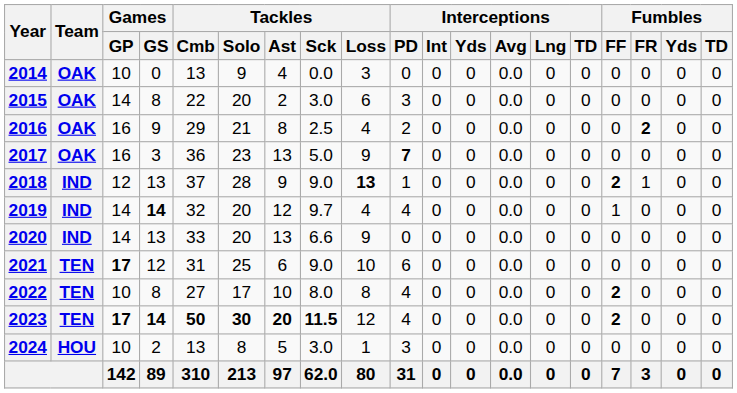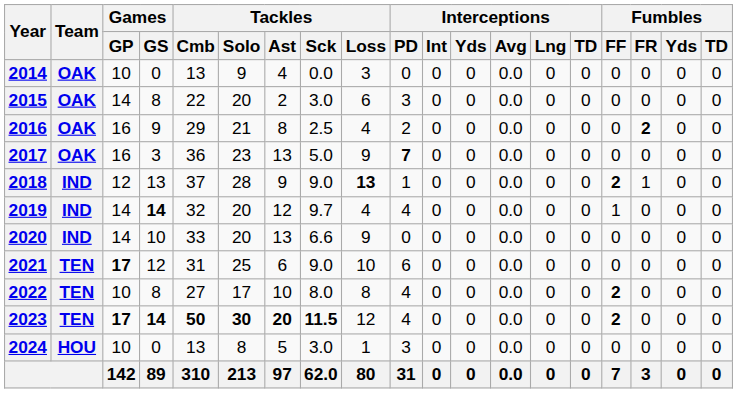 <table class= "wikitable" float="left" border="1" style="text-align:center">
 <tr>
 <th rowspan="2">Year</th>
 <th rowspan="2">Team</th>
 <th colspan="2">Games</th>
 <th colspan="5">Tackles</th>
 <th colspan="6">Interceptions</th>
 <th colspan="4">Fumbles</th>
 </tr>
 <tr>
 <th>GP</th>
 <th>GS</th>
 <th>Cmb</th>
 <th>Solo</th>
 <th>Ast</th>
 <th>Sck</th>
 <th>Loss</th>
 <th>PD</th>
 <th>Int</th>
 <th>Yds</th>
 <th>Avg</th>
 <th>Lng</th>
 <th>TD</th>
 <th>FF</th>
 <th>FR</th>
 <th>Yds</th>
 <th>TD</th>
 </tr>
 <tr>
 <th><a href='#'>2014</a></th>
 <th><a href='#'>OAK</a></th>
 <td>10</td>
 <td>0</td>
 <td>13</td>
 <td>9</td>
 <td>4</td>
 <td>0.0</td>
 <td>3</td>
 <td>0</td>
 <td>0</td>
 <td>0</td>
 <td>0.0</td>
 <td>0</td>
 <td>0</td>
 <td>0</td>
 <td>0</td>
 <td>0</td>
 <td>0</td>
 </tr>
 <tr>
 <th><a href='#'>2015</a></th>
 <th><a href='#'>OAK</a></th>
 <td>14</td>
 <td>8</td>
 <td>22</td>
 <td>20</td>
 <td>2</td>
 <td>3.0</td>
 <td>6</td>
 <td>3</td>
 <td>0</td>
 <td>0</td>
 <td>0.0</td>
 <td>0</td>
 <td>0</td>
 <td>0</td>
 <td>0</td>
 <td>0</td>
 <td>0</td>
 </tr>
 <tr>
 <th><a href='#'>2016</a></th>
 <th><a href='#'>OAK</a></th>
 <td>16</td>
 <td>9</td>
 <td>29</td>
 <td>21</td>
 <td>8</td>
 <td>2.5</td>
 <td>4</td>
 <td>2</td>
 <td>0</td>
 <td>0</td>
 <td>0.0</td>
 <td>0</td>
 <td>0</td>
 <td>0</td>
 <td><strong>2</strong></td>
 <td>0</td>
 <td>0</td>
 </tr>
 <tr>
 <th><a href='#'>2017</a></th>
 <th><a href='#'>OAK</a></th>
 <td>16</td>
 <td>3</td>
 <td>36</td>
 <td>23</td>
 <td>13</td>
 <td>5.0</td>
 <td>9</td>
 <td><strong>7</strong></td>
 <td>0</td>
 <td>0</td>
 <td>0.0</td>
 <td>0</td>
 <td>0</td>
 <td>0</td>
 <td>0</td>
 <td>0</td>
 <td>0</td>
 </tr>
 <tr>
 <th><a href='#'>2018</a></th>
 <th><a href='#'>IND</a></th>
 <td>12</td>
 <td>13</td>
 <td>37</td>
 <td>28</td>
 <td>9</td>
 <td>9.0</td>
 <td><strong>13</strong></td>
 <td>1</td>
 <td>0</td>
 <td>0</td>
 <td>0.0</td>
 <td>0</td>
 <td>0</td>
 <td><strong>2</strong></td>
 <td>1</td>
 <td>0</td>
 <td>0</td>
 </tr>
 <tr>
 <th><a href='#'>2019</a></th>
 <th><a href='#'>IND</a></th>
 <td>14</td>
 <td><strong>14</strong></td>
 <td>32</td>
 <td>20</td>
 <td>12</td>
 <td>9.7</td>
 <td>4</td>
 <td>4</td>
 <td>0</td>
 <td>0</td>
 <td>0.0</td>
 <td>0</td>
 <td>0</td>
 <td>1</td>
 <td>0</td>
 <td>0</td>
 <td>0</td>
 </tr>
 <tr>
 <th><a href='#'>2020</a></th>
 <th><a href='#'>IND</a></th>
 <td>14</td>
-<td>13</td>
+<td>10</td>
 <td>33</td>
 <td>20</td>
 <td>13</td>
 <td>6.6</td>
 <td>9</td>
 <td>0</td>
 <td>0</td>
 <td>0</td>
 <td>0.0</td>
 <td>0</td>
 <td>0</td>
 <td>0</td>
 <td>0</td>
 <td>0</td>
 <td>0</td>
 </tr>
 <tr>
 <th><a href='#'>2021</a></th>
 <th><a href='#'>TEN</a></th>
 <td><strong>17</strong></td>
 <td>12</td>
 <td>31</td>
 <td>25</td>
 <td>6</td>
 <td>9.0</td>
 <td>10</td>
 <td>6</td>
 <td>0</td>
 <td>0</td>
 <td>0.0</td>
 <td>0</td>
 <td>0</td>
 <td>0</td>
 <td>0</td>
 <td>0</td>
 <td>0</td>
 </tr>
 <tr>
 <th><a href='#'>2022</a></th>
 <th><a href='#'>TEN</a></th>
 <td>10</td>
 <td>8</td>
 <td>27</td>
 <td>17</td>
 <td>10</td>
 <td>8.0</td>
 <td>8</td>
 <td>4</td>
 <td>0</td>
 <td>0</td>
 <td>0.0</td>
 <td>0</td>
 <td>0</td>
 <td><strong>2</strong></td>
 <td>0</td>
 <td>0</td>
 <td>0</td>
 </tr>
 <tr>
 <th><a href='#'>2023</a></th>
 <th><a href='#'>TEN</a></th>
 <td><strong>17</strong></td>
 <td><strong>14</strong></td>
 <td><strong>50</strong></td>
 <td><strong>30</strong></td>
 <td><strong>20</strong></td>
 <td><strong>11.5</strong></td>
 <td>12</td>
 <td>4</td>
 <td>0</td>
 <td>0</td>
 <td>0.0</td>
 <td>0</td>
 <td>0</td>
 <td><strong>2</strong></td>
 <td>0</td>
 <td>0</td>
 <td>0</td>
 </tr>
 <tr>
 <th><a href='#'>2024</a></th>
 <th><a href='#'>HOU</a></th>
 <td>10</td>
-<td>2</td>
+<td>0</td>
 <td>13</td>
 <td>8</td>
 <td>5</td>
 <td>3.0</td>
 <td>1</td>
 <td>3</td>
 <td>0</td>
 <td>0</td>
 <td>0.0</td>
 <td>0</td>
 <td>0</td>
 <td>0</td>
 <td>0</td>
 <td>0</td>
 <td>0</td>
 </tr>
 <tr>
 <th colspan="2"></th>
 <th>142</th>
 <th>89</th>
 <th>310</th>
 <th>213</th>
 <th>97</th>
 <th>62.0</th>
 <th>80</th>
 <th>31</th>
 <th>0</th>
 <th>0</th>
 <th>0.0</th>
 <th>0</th>
 <th>0</th>
 <th>7</th>
 <th>3</th>
 <th>0</th>
 <th>0</th>
 </tr>
 </table>
